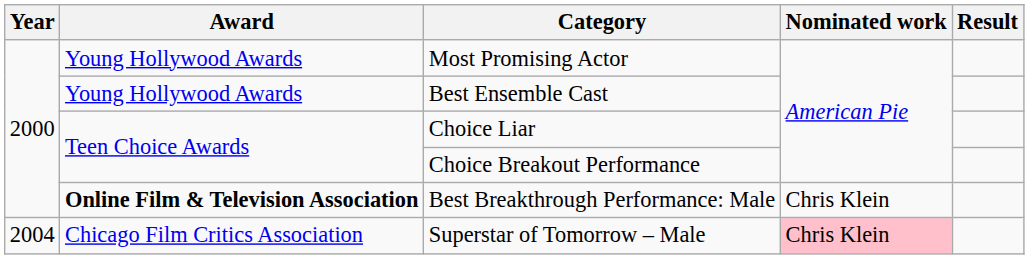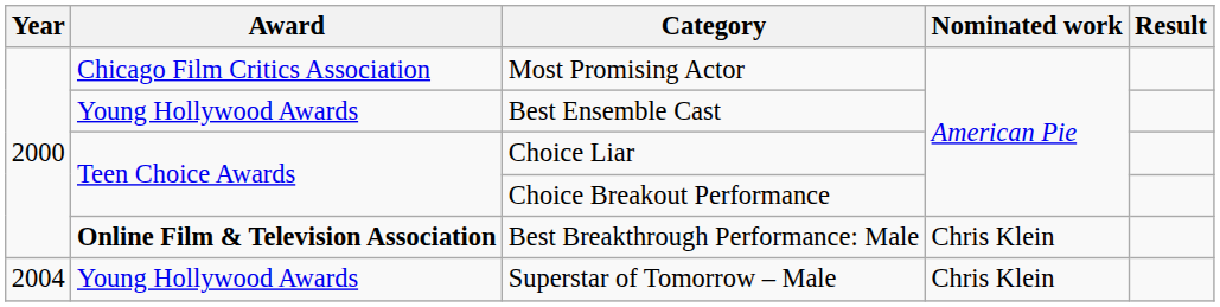 <table class="wikitable">
 <tr>
 <th>Year</th>
 <th>Award</th>
 <th>Category</th>
 <th>Nominated work</th>
 <th>Result</th>
 </tr>
 <tr>
 <td rowspan="5">2000</td>
-<td><a href='#'>Young Hollywood Awards</a></td>
+<td><a href='#'>Chicago Film Critics Association</a></td>
 <td>Most Promising Actor</td>
 <td rowspan="4"><em><a href='#'>American Pie</a></em></td>
 <td></td>
 </tr>
 <tr>
 <td><a href='#'>Young Hollywood Awards</a></td>
 <td>Best Ensemble Cast</td>
 <td></td>
 </tr>
 <tr>
 <td rowspan="2"><a href='#'>Teen Choice Awards</a></td>
 <td>Choice Liar</td>
 <td></td>
 </tr>
 <tr>
 <td>Choice Breakout Performance</td>
 <td></td>
 </tr>
 <tr>
 <td><strong>Online Film & Television Association</strong></td>
 <td>Best Breakthrough Performance: Male</td>
 <td>Chris Klein</td>
 <td></td>
 </tr>
 <tr>
 <td>2004</td>
-<td><a href='#'>Chicago Film Critics Association</a></td>
+<td><a href='#'>Young Hollywood Awards</a></td>
 <td>Superstar of Tomorrow – Male</td>
-<td style="background: pink;">Chris Klein</td>
+<td>Chris Klein</td>
 <td></td>
 </tr>
 </table>
